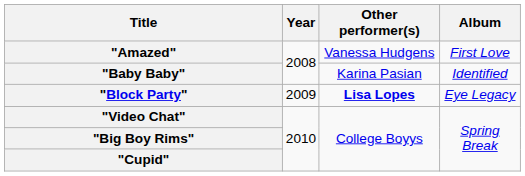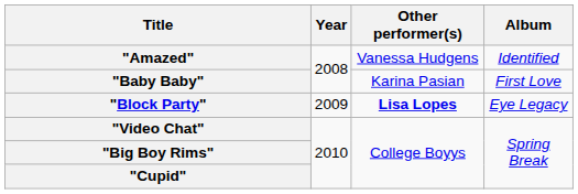 <table class="wikitable plainrowheaders" style="text-align:center;">
 <tr>
 <th scope="col" style="width:20em;">Title</th>
 <th scope="col">Year</th>
 <th scope="col">Other performer(s)</th>
 <th scope="col">Album</th>
 </tr>
 <tr>
 <th scope="row">"Amazed"</th>
 <td rowspan="2">2008</td>
 <td><a href='#'>Vanessa Hudgens</a></td>
-<td><em><a href='#'>First Love</a></em></td>
+<td><em><a href='#'>Identified</a></em></td>
 </tr>
 <tr>
 <th scope="row">"Baby Baby"</th>
 <td><a href='#'>Karina Pasian</a></td>
-<td><em><a href='#'>Identified</a></em></td>
+<td><em><a href='#'>First Love</a></em></td>
 </tr>
 <tr>
 <th scope="row">"<a href='#'>Block Party</a>"</th>
 <td>2009</td>
 <td><strong><a href='#'>Lisa Lopes</a></strong></td>
 <td><em><a href='#'>Eye Legacy</a></em></td>
 </tr>
 <tr>
 <th scope="row">"Video Chat"</th>
 <td rowspan="3">2010</td>
 <td rowspan="3"><a href='#'>College Boyys</a></td>
 <td rowspan="3"><em><a href='#'>Spring Break</a></em></td>
 </tr>
 <tr>
 <th scope="row">"Big Boy Rims"</th>
 </tr>
 <tr>
 <th scope="row">"Cupid"</th>
 </tr>
 </table>
